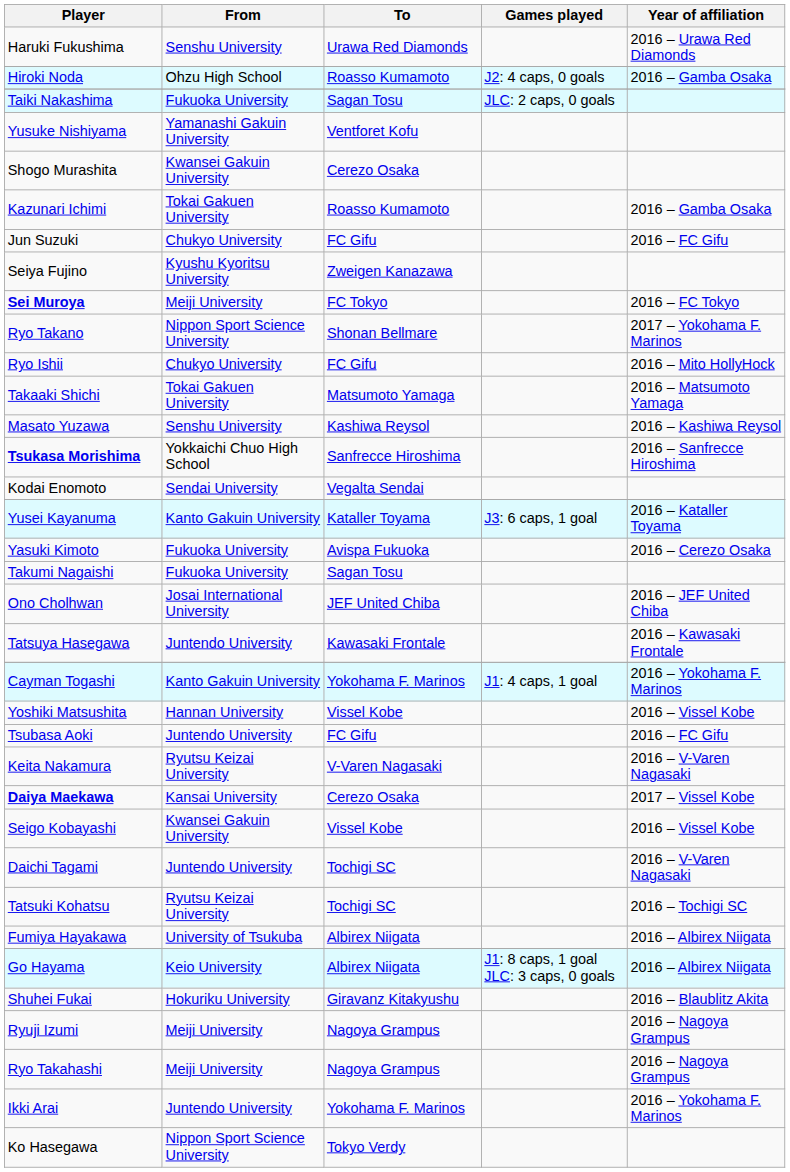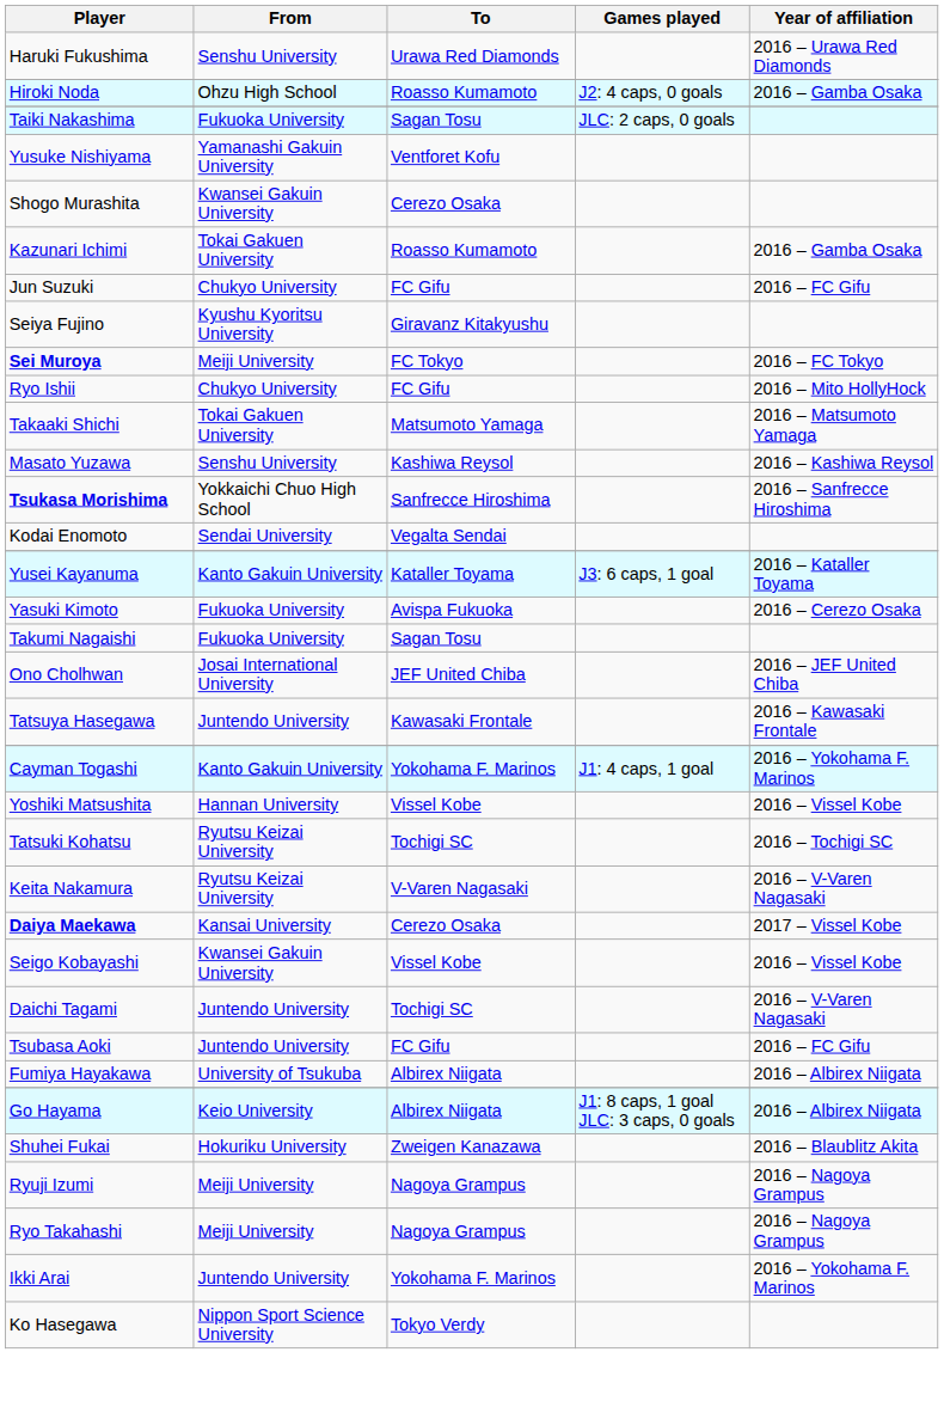 <table class="wikitable sortable mw-collapsible" style="text-align:left;">
 <tr>
 <th width=250px>Player</th>
 <th width=250px>From</th>
 <th width=250px>To</th>
 <th width=250px>Games played</th>
 <th width=250px>Year of affiliation</th>
 </tr>
 <tr>
 <td>Haruki Fukushima</td>
 <td><a href='#'>Senshu University</a></td>
 <td><a href='#'>Urawa Red Diamonds</a></td>
 <td></td>
 <td>2016 – <a href='#'>Urawa Red Diamonds</a></td>
 </tr>
 <tr>
 </tr>
 <tr style="background:#DDFBFF;">
 <td><a href='#'>Hiroki Noda</a></td>
 <td>Ohzu High School</td>
 <td><a href='#'>Roasso Kumamoto</a></td>
 <td><a href='#'>J2</a>: 4 caps, 0 goals</td>
 <td>2016 – <a href='#'>Gamba Osaka</a></td>
 </tr>
 <tr>
 </tr>
 <tr style="background:#DDFBFF;">
 <td><a href='#'>Taiki Nakashima</a></td>
 <td><a href='#'>Fukuoka University</a></td>
 <td><a href='#'>Sagan Tosu</a></td>
 <td><a href='#'>JLC</a>: 2 caps, 0 goals</td>
 <td></td>
 </tr>
 <tr>
 <td><a href='#'>Yusuke Nishiyama</a></td>
 <td><a href='#'>Yamanashi Gakuin University</a></td>
 <td><a href='#'>Ventforet Kofu</a></td>
 <td></td>
 <td></td>
 </tr>
 <tr>
 <td>Shogo Murashita</td>
 <td><a href='#'>Kwansei Gakuin University</a></td>
 <td><a href='#'>Cerezo Osaka</a></td>
 <td></td>
 <td></td>
 </tr>
 <tr>
 <td><a href='#'>Kazunari Ichimi</a></td>
 <td><a href='#'>Tokai Gakuen University</a></td>
 <td><a href='#'>Roasso Kumamoto</a></td>
 <td></td>
 <td>2016 – <a href='#'>Gamba Osaka</a></td>
 </tr>
 <tr>
 <td>Jun Suzuki</td>
 <td><a href='#'>Chukyo University</a></td>
 <td><a href='#'>FC Gifu</a></td>
 <td></td>
 <td>2016 – <a href='#'>FC Gifu</a></td>
 </tr>
 <tr>
 <td>Seiya Fujino</td>
 <td><a href='#'>Kyushu Kyoritsu University</a></td>
-<td><a href='#'>Zweigen Kanazawa</a></td>
+<td><a href='#'>Giravanz Kitakyushu</a></td>
 <td></td>
 <td></td>
 </tr>
 <tr>
 <td><strong><a href='#'>Sei Muroya</a></strong></td>
 <td><a href='#'>Meiji University</a></td>
 <td><a href='#'>FC Tokyo</a></td>
 <td></td>
 <td>2016 – <a href='#'>FC Tokyo</a></td>
-</tr>
-<tr>
-<td><a href='#'>Ryo Takano</a></td>
-<td><a href='#'>Nippon Sport Science University</a></td>
-<td><a href='#'>Shonan Bellmare</a></td>
-<td></td>
-<td>2017 – <a href='#'>Yokohama F. Marinos</a></td>
 </tr>
 <tr>
 <td><a href='#'>Ryo Ishii</a></td>
 <td><a href='#'>Chukyo University</a></td>
 <td><a href='#'>FC Gifu</a></td>
 <td></td>
 <td>2016 – <a href='#'>Mito HollyHock</a></td>
 </tr>
 <tr>
 <td><a href='#'>Takaaki Shichi</a></td>
 <td><a href='#'>Tokai Gakuen University</a></td>
 <td><a href='#'>Matsumoto Yamaga</a></td>
 <td></td>
 <td>2016 – <a href='#'>Matsumoto Yamaga</a></td>
 </tr>
 <tr>
 <td><a href='#'>Masato Yuzawa</a></td>
 <td><a href='#'>Senshu University</a></td>
 <td><a href='#'>Kashiwa Reysol</a></td>
 <td></td>
 <td>2016 – <a href='#'>Kashiwa Reysol</a></td>
 </tr>
 <tr>
 <td><strong><a href='#'>Tsukasa Morishima</a></strong></td>
 <td>Yokkaichi Chuo High School</td>
 <td><a href='#'>Sanfrecce Hiroshima</a></td>
 <td></td>
 <td>2016 – <a href='#'>Sanfrecce Hiroshima</a></td>
 </tr>
 <tr>
 <td>Kodai Enomoto</td>
 <td><a href='#'>Sendai University</a></td>
 <td><a href='#'>Vegalta Sendai</a></td>
 <td></td>
 <td></td>
 </tr>
 <tr>
 </tr>
 <tr style="background:#DDFBFF;">
 <td><a href='#'>Yusei Kayanuma</a></td>
 <td><a href='#'>Kanto Gakuin University</a></td>
 <td><a href='#'>Kataller Toyama</a></td>
 <td><a href='#'>J3</a>: 6 caps, 1 goal</td>
 <td>2016 – <a href='#'>Kataller Toyama</a></td>
 </tr>
 <tr>
 <td><a href='#'>Yasuki Kimoto</a></td>
 <td><a href='#'>Fukuoka University</a></td>
 <td><a href='#'>Avispa Fukuoka</a></td>
 <td></td>
 <td>2016 – <a href='#'>Cerezo Osaka</a></td>
 </tr>
 <tr>
 <td><a href='#'>Takumi Nagaishi</a></td>
 <td><a href='#'>Fukuoka University</a></td>
 <td><a href='#'>Sagan Tosu</a></td>
 <td></td>
 <td></td>
 </tr>
 <tr>
 <td><a href='#'>Ono Cholhwan</a></td>
 <td><a href='#'>Josai International University</a></td>
 <td><a href='#'>JEF United Chiba</a></td>
 <td></td>
 <td>2016 – <a href='#'>JEF United Chiba</a></td>
 </tr>
 <tr>
 <td><a href='#'>Tatsuya Hasegawa</a></td>
 <td><a href='#'>Juntendo University</a></td>
 <td><a href='#'>Kawasaki Frontale</a></td>
 <td></td>
 <td>2016 – <a href='#'>Kawasaki Frontale</a></td>
 </tr>
 <tr>
 </tr>
 <tr style="background:#DDFBFF;">
 <td><a href='#'>Cayman Togashi</a></td>
 <td><a href='#'>Kanto Gakuin University</a></td>
 <td><a href='#'>Yokohama F. Marinos</a></td>
 <td><a href='#'>J1</a>: 4 caps, 1 goal</td>
 <td>2016 – <a href='#'>Yokohama F. Marinos</a></td>
 </tr>
 <tr>
 <td><a href='#'>Yoshiki Matsushita</a></td>
 <td><a href='#'>Hannan University</a></td>
 <td><a href='#'>Vissel Kobe</a></td>
 <td></td>
 <td>2016 – <a href='#'>Vissel Kobe</a></td>
 </tr>
 <tr>
-<td><a href='#'>Tsubasa Aoki</a></td>
-<td><a href='#'>Juntendo University</a></td>
-<td><a href='#'>FC Gifu</a></td>
+<td><a href='#'>Tatsuki Kohatsu</a></td>
+<td><a href='#'>Ryutsu Keizai University</a></td>
+<td><a href='#'>Tochigi SC</a></td>
 <td></td>
-<td>2016 – <a href='#'>FC Gifu</a></td>
+<td>2016 – <a href='#'>Tochigi SC</a></td>
 </tr>
 <tr>
 <td><a href='#'>Keita Nakamura</a></td>
 <td><a href='#'>Ryutsu Keizai University</a></td>
 <td><a href='#'>V-Varen Nagasaki</a></td>
 <td></td>
 <td>2016 – <a href='#'>V-Varen Nagasaki</a></td>
 </tr>
 <tr>
 <td><strong><a href='#'>Daiya Maekawa</a></strong></td>
 <td><a href='#'>Kansai University</a></td>
 <td><a href='#'>Cerezo Osaka</a></td>
 <td></td>
 <td>2017 – <a href='#'>Vissel Kobe</a></td>
 </tr>
 <tr>
 <td><a href='#'>Seigo Kobayashi</a></td>
 <td><a href='#'>Kwansei Gakuin University</a></td>
 <td><a href='#'>Vissel Kobe</a></td>
 <td></td>
 <td>2016 – <a href='#'>Vissel Kobe</a></td>
 </tr>
 <tr>
 <td><a href='#'>Daichi Tagami</a></td>
 <td><a href='#'>Juntendo University</a></td>
 <td><a href='#'>Tochigi SC</a></td>
 <td></td>
 <td>2016 – <a href='#'>V-Varen Nagasaki</a></td>
 </tr>
 <tr>
-<td><a href='#'>Tatsuki Kohatsu</a></td>
-<td><a href='#'>Ryutsu Keizai University</a></td>
-<td><a href='#'>Tochigi SC</a></td>
+<td><a href='#'>Tsubasa Aoki</a></td>
+<td><a href='#'>Juntendo University</a></td>
+<td><a href='#'>FC Gifu</a></td>
 <td></td>
-<td>2016 – <a href='#'>Tochigi SC</a></td>
+<td>2016 – <a href='#'>FC Gifu</a></td>
 </tr>
 <tr>
 <td><a href='#'>Fumiya Hayakawa</a></td>
 <td><a href='#'>University of Tsukuba</a></td>
 <td><a href='#'>Albirex Niigata</a></td>
 <td></td>
 <td>2016 – <a href='#'>Albirex Niigata</a></td>
 </tr>
 <tr>
 </tr>
 <tr style="background:#DDFBFF;">
 <td><a href='#'>Go Hayama</a></td>
 <td><a href='#'>Keio University</a></td>
 <td><a href='#'>Albirex Niigata</a></td>
 <td><a href='#'>J1</a>: 8 caps, 1 goal<br><a href='#'>JLC</a>: 3 caps, 0 goals</td>
 <td>2016 – <a href='#'>Albirex Niigata</a></td>
 </tr>
 <tr>
 <td><a href='#'>Shuhei Fukai</a></td>
 <td><a href='#'>Hokuriku University</a></td>
-<td><a href='#'>Giravanz Kitakyushu</a></td>
+<td><a href='#'>Zweigen Kanazawa</a></td>
 <td></td>
 <td>2016 – <a href='#'>Blaublitz Akita</a></td>
 </tr>
 <tr>
 <td><a href='#'>Ryuji Izumi</a></td>
 <td><a href='#'>Meiji University</a></td>
 <td><a href='#'>Nagoya Grampus</a></td>
 <td></td>
 <td>2016 – <a href='#'>Nagoya Grampus</a></td>
 </tr>
 <tr>
 <td><a href='#'>Ryo Takahashi</a></td>
 <td><a href='#'>Meiji University</a></td>
 <td><a href='#'>Nagoya Grampus</a></td>
 <td></td>
 <td>2016 – <a href='#'>Nagoya Grampus</a></td>
 </tr>
 <tr>
 <td><a href='#'>Ikki Arai</a></td>
 <td><a href='#'>Juntendo University</a></td>
 <td><a href='#'>Yokohama F. Marinos</a></td>
 <td></td>
 <td>2016 – <a href='#'>Yokohama F. Marinos</a></td>
 </tr>
 <tr>
 <td>Ko Hasegawa</td>
 <td><a href='#'>Nippon Sport Science University</a></td>
 <td><a href='#'>Tokyo Verdy</a></td>
 <td></td>
 <td></td>
 </tr>
 </table>
